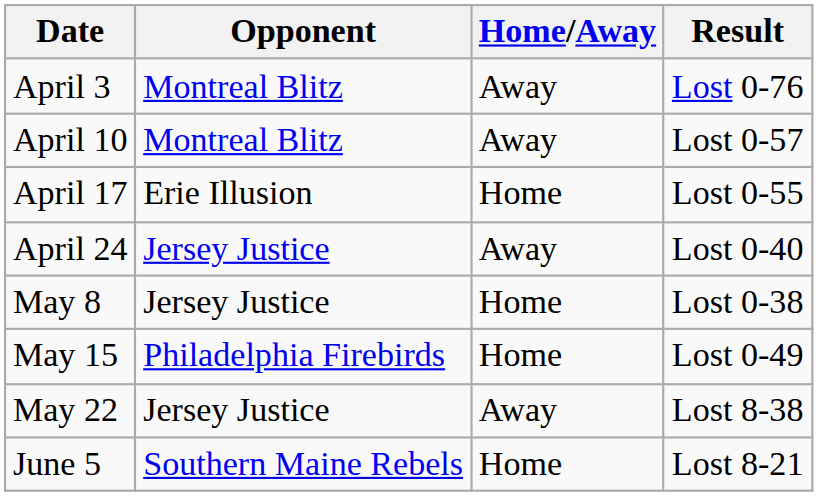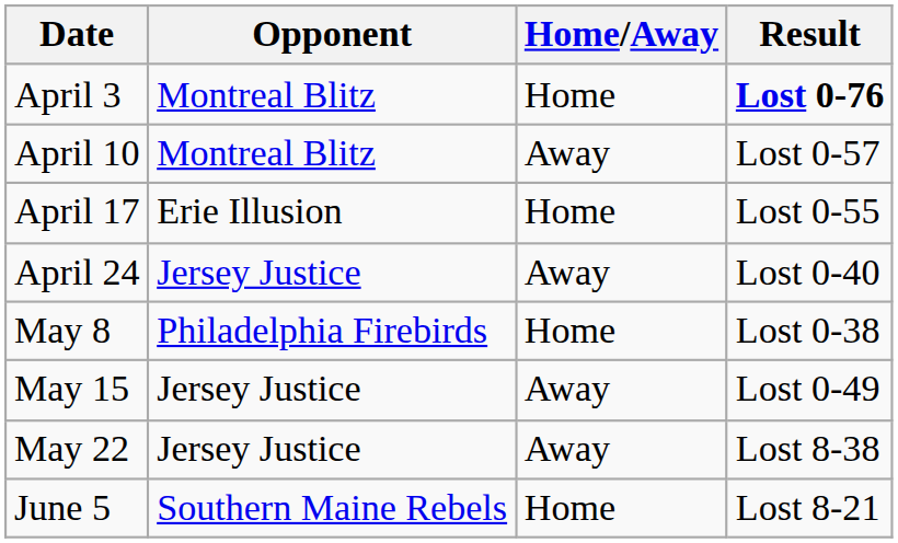 <table class="wikitable">
 <tr>
 <th>Date</th>
 <th>Opponent</th>
 <th><a href='#'>Home</a>/<a href='#'>Away</a></th>
 <th>Result</th>
 </tr>
 <tr>
 <td>April 3</td>
 <td><a href='#'>Montreal Blitz</a></td>
-<td>Away</td>
-<td><a href='#'>Lost</a> 0-76</td>
+<td>Home</td>
+<td><strong><a href='#'>Lost</a> 0-76</strong></td>
 </tr>
 <tr>
 <td>April 10</td>
 <td><a href='#'>Montreal Blitz</a></td>
 <td>Away</td>
 <td>Lost 0-57</td>
 </tr>
 <tr>
 <td>April 17</td>
 <td>Erie Illusion</td>
 <td>Home</td>
 <td>Lost 0-55</td>
 </tr>
 <tr>
 <td>April 24</td>
 <td><a href='#'>Jersey Justice</a></td>
 <td>Away</td>
 <td>Lost 0-40</td>
 </tr>
 <tr>
 <td>May 8</td>
-<td>Jersey Justice</td>
+<td><a href='#'>Philadelphia Firebirds</a></td>
 <td>Home</td>
 <td>Lost 0-38</td>
 </tr>
 <tr>
 <td>May 15</td>
-<td><a href='#'>Philadelphia Firebirds</a></td>
-<td>Home</td>
+<td>Jersey Justice</td>
+<td>Away</td>
 <td>Lost 0-49</td>
 </tr>
 <tr>
 <td>May 22</td>
 <td>Jersey Justice</td>
 <td>Away</td>
 <td>Lost 8-38</td>
 </tr>
 <tr>
 <td>June 5</td>
 <td><a href='#'>Southern Maine Rebels</a></td>
 <td>Home</td>
 <td>Lost 8-21</td>
 </tr>
 </table>
